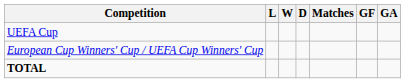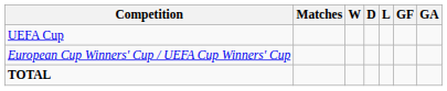 <table class="wikitable">
 <tr>
 <th>Competition</th>
-<th>L</th>
+<th>Matches</th>
 <th>W</th>
 <th>D</th>
-<th>Matches</th>
+<th>L</th>
 <th>GF</th>
 <th>GA</th>
 </tr>
 <tr>
 <td><a href='#'>UEFA Cup</a></td>
 <td></td>
 <td></td>
 <td></td>
 <td></td>
 <td></td>
 <td></td>
 </tr>
 <tr>
 <td><em><a href='#'>European Cup Winners' Cup / UEFA Cup Winners' Cup</a></em></td>
 <td></td>
 <td></td>
 <td></td>
 <td></td>
 <td></td>
 <td></td>
 </tr>
 <tr>
 <td><strong>TOTAL</strong></td>
 <td></td>
 <td></td>
 <td></td>
 <td></td>
 <td></td>
 <td></td>
 </tr>
 </table>
